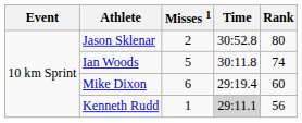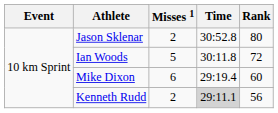 <table class="wikitable" style="font-size:90%">
 <tr>
 <th>Event</th>
 <th>Athlete</th>
 <th>Misses <sup>1</sup></th>
 <th>Time</th>
 <th>Rank</th>
 </tr>
 <tr>
 <td rowspan="4">10 km Sprint</td>
 <td><a href='#'>Jason Sklenar</a></td>
 <td align="center">2</td>
 <td align="center">30:52.8</td>
 <td align="center">80</td>
 </tr>
 <tr>
 <td><a href='#'>Ian Woods</a></td>
 <td align="center">5</td>
 <td align="center">30:11.8</td>
-<td align="center">74</td>
+<td align="center">72</td>
 </tr>
 <tr>
 <td><a href='#'>Mike Dixon</a></td>
 <td align="center">6</td>
 <td align="center">29:19.4</td>
 <td align="center">60</td>
 </tr>
 <tr>
 <td><a href='#'>Kenneth Rudd</a></td>
-<td align="center">1</td>
+<td align="center">2</td>
 <td align="center" style="background: lightgrey;">29:11.1</td>
 <td align="center">56</td>
 </tr>
 </table>
